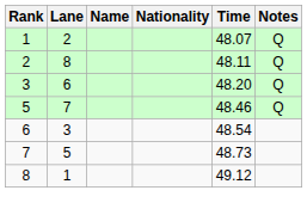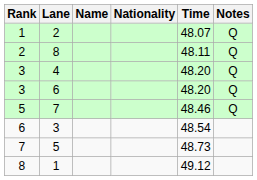 <table class="wikitable sortable" style="text-align:center">
 <tr>
 <th>Rank</th>
 <th>Lane</th>
 <th>Name</th>
 <th>Nationality</th>
 <th>Time</th>
 <th>Notes</th>
 </tr>
 <tr bgcolor=ccffcc>
 <td>1</td>
 <td>2</td>
 <td align=left></td>
 <td align=left></td>
 <td>48.07</td>
 <td>Q</td>
 </tr>
 <tr bgcolor=ccffcc>
 <td>2</td>
 <td>8</td>
 <td align=left></td>
 <td align=left></td>
 <td>48.11</td>
+<td>Q</td>
+</tr>
+<tr bgcolor=ccffcc>
+<td>3</td>
+<td>4</td>
+<td align=left></td>
+<td align=left></td>
+<td>48.20</td>
 <td>Q</td>
 </tr>
 <tr bgcolor=ccffcc>
 <td>3</td>
 <td>6</td>
 <td align=left></td>
 <td align=left></td>
 <td>48.20</td>
 <td>Q</td>
 </tr>
 <tr bgcolor=ccffcc>
 <td>5</td>
 <td>7</td>
 <td align=left></td>
 <td align=left></td>
 <td>48.46</td>
 <td>Q</td>
 </tr>
 <tr>
 <td>6</td>
 <td>3</td>
 <td align=left></td>
 <td align=left></td>
 <td>48.54</td>
 <td></td>
 </tr>
 <tr>
 <td>7</td>
 <td>5</td>
 <td align=left></td>
 <td align=left></td>
 <td>48.73</td>
 <td></td>
 </tr>
 <tr>
 <td>8</td>
 <td>1</td>
 <td align=left></td>
 <td align=left></td>
 <td>49.12</td>
 <td></td>
 </tr>
 </table>
